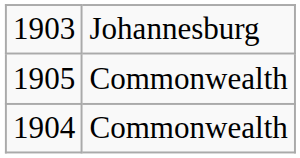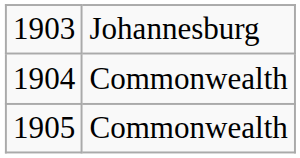 <table class="wikitable" style="float: right;">
 <tr>
 <td>1903</td>
 <td>Johannesburg</td>
 </tr>
 <tr>
+<td>1904</td>
+<td>Commonwealth</td>
+</tr>
+<tr>
 <td>1905</td>
 <td>Commonwealth</td>
 </tr>
-<tr>
-<td>1904</td>
-<td>Commonwealth</td>
-</tr>
 </table>
